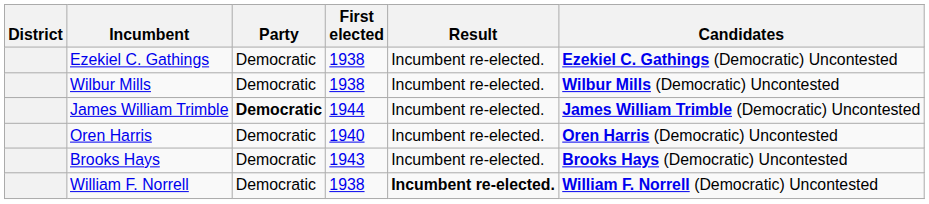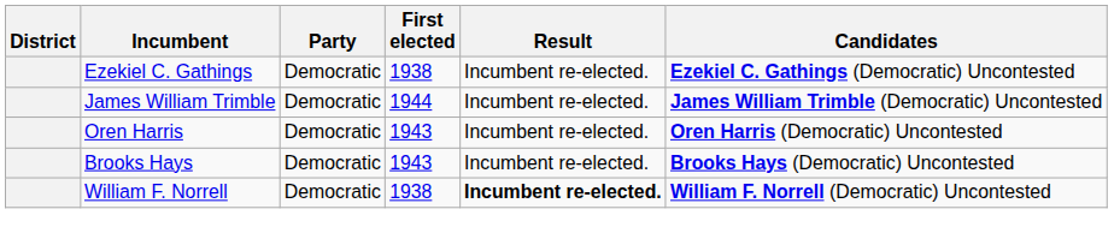 <table class=wikitable>
 <tr valign=bottom>
 <th>District</th>
 <th>Incumbent</th>
 <th>Party</th>
 <th>First<br>elected</th>
 <th>Result</th>
 <th>Candidates</th>
 </tr>
 <tr>
 <th></th>
 <td><a href='#'>Ezekiel C. Gathings</a></td>
 <td>Democratic</td>
 <td><a href='#'>1938</a></td>
 <td>Incumbent re-elected.</td>
 <td nowrap> <strong><a href='#'>Ezekiel C. Gathings</a></strong> (Democratic) Uncontested</td>
 </tr>
 <tr>
 <th></th>
-<td><a href='#'>Wilbur Mills</a></td>
+<td><a href='#'>James William Trimble</a></td>
 <td>Democratic</td>
-<td><a href='#'>1938</a></td>
-<td>Incumbent re-elected.</td>
-<td nowrap> <strong><a href='#'>Wilbur Mills</a></strong> (Democratic) Uncontested</td>
-</tr>
-<tr>
-<th></th>
-<td><a href='#'>James William Trimble</a></td>
-<td><strong>Democratic</strong></td>
 <td><a href='#'>1944</a></td>
 <td>Incumbent re-elected.</td>
 <td nowrap> <strong><a href='#'>James William Trimble</a></strong> (Democratic) Uncontested</td>
 </tr>
 <tr>
 <th></th>
 <td><a href='#'>Oren Harris</a></td>
 <td>Democratic</td>
-<td><a href='#'>1940</a></td>
+<td><a href='#'>1943</a></td>
 <td>Incumbent re-elected.</td>
 <td nowrap> <strong><a href='#'>Oren Harris</a></strong> (Democratic) Uncontested</td>
 </tr>
 <tr>
 <th></th>
 <td><a href='#'>Brooks Hays</a></td>
 <td>Democratic</td>
 <td><a href='#'>1943</a></td>
 <td>Incumbent re-elected.</td>
 <td nowrap> <strong><a href='#'>Brooks Hays</a></strong> (Democratic) Uncontested</td>
 </tr>
 <tr>
 <th></th>
 <td><a href='#'>William F. Norrell</a></td>
 <td>Democratic</td>
 <td><a href='#'>1938</a></td>
 <td><strong>Incumbent re-elected.</strong></td>
 <td nowrap> <strong><a href='#'>William F. Norrell</a></strong> (Democratic) Uncontested</td>
 </tr>
 </table>
